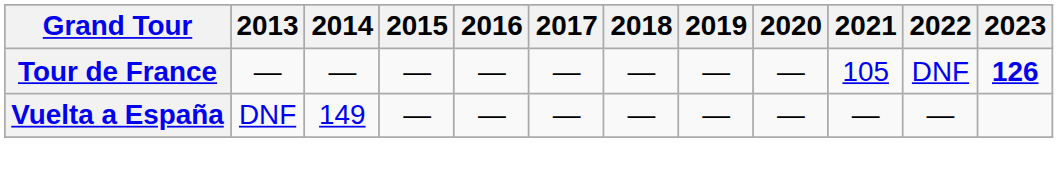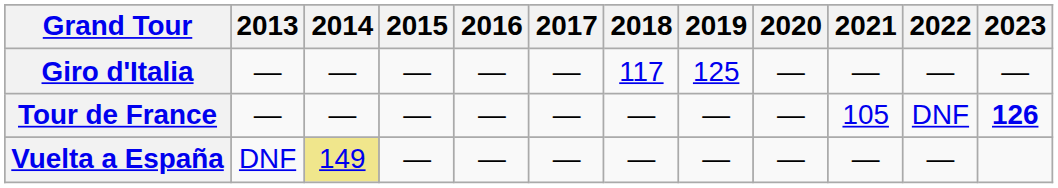 <table class="wikitable plainrowheaders">
 <tr>
 <th scope="col"><a href='#'>Grand Tour</a></th>
 <th scope="col">2013</th>
 <th scope="col">2014</th>
 <th scope="col">2015</th>
 <th scope="col">2016</th>
 <th scope="col">2017</th>
 <th scope="col">2018</th>
 <th scope="col">2019</th>
 <th scope="col">2020</th>
 <th scope="col">2021</th>
 <th scope="col">2022</th>
 <th scope="col">2023</th>
+</tr>
+<tr style="text-align:center;">
+<th scope="row"> <a href='#'>Giro d'Italia</a></th>
+<td>—</td>
+<td>—</td>
+<td>—</td>
+<td>—</td>
+<td>—</td>
+<td><a href='#'>117</a></td>
+<td><a href='#'>125</a></td>
+<td>—</td>
+<td>—</td>
+<td>—</td>
+<td>—</td>
 </tr>
 <tr style="text-align:center;">
 <th scope="row"> <a href='#'>Tour de France</a></th>
 <td>—</td>
 <td>—</td>
 <td>—</td>
 <td>—</td>
 <td>—</td>
 <td>—</td>
 <td>—</td>
 <td>—</td>
 <td><a href='#'>105</a></td>
 <td><a href='#'>DNF</a></td>
 <td><strong><a href='#'>126</a></strong></td>
 </tr>
 <tr style="text-align:center;">
 <th scope="row"> <a href='#'>Vuelta a España</a></th>
 <td><a href='#'>DNF</a></td>
-<td><a href='#'>149</a></td>
+<td style="background: khaki;"><a href='#'>149</a></td>
 <td>—</td>
 <td>—</td>
 <td>—</td>
 <td>—</td>
 <td>—</td>
 <td>—</td>
 <td>—</td>
 <td>—</td>
 <td></td>
 </tr>
 </table>
